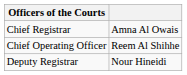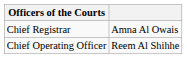 <table class="wikitable">
 <tr>
 <th>Officers of the Courts</th>
 <th></th>
 </tr>
 <tr>
 <td>Chief Registrar</td>
 <td>Amna Al Owais</td>
 </tr>
 <tr>
 <td>Chief Operating Officer</td>
 <td>Reem Al Shihhe</td>
 </tr>
-<tr>
-<td>Deputy Registrar</td>
-<td>Nour Hineidi</td>
-</tr>
 </table>
